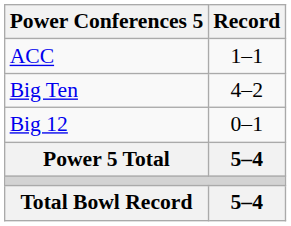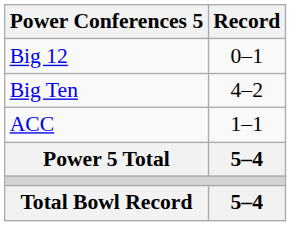 <table class="wikitable">
 <tr>
 <th>Power Conferences 5</th>
 <th>Record</th>
 </tr>
 <tr>
-<td><a href='#'>ACC</a></td>
-<td align=center>1–1</td>
+<td><a href='#'>Big 12</a></td>
+<td align=center>0–1</td>
 </tr>
 <tr>
 <td><a href='#'>Big Ten</a></td>
 <td align=center>4–2</td>
 </tr>
 <tr>
-<td><a href='#'>Big 12</a></td>
-<td align=center>0–1</td>
+<td><a href='#'>ACC</a></td>
+<td align=center>1–1</td>
 </tr>
 <tr>
 <th>Power 5 Total</th>
 <th>5–4</th>
 </tr>
 <tr>
 <th colspan="2" style="background:lightgrey;"></th>
 </tr>
 <tr>
 <th>Total Bowl Record</th>
 <th>5–4</th>
 </tr>
 </table>
